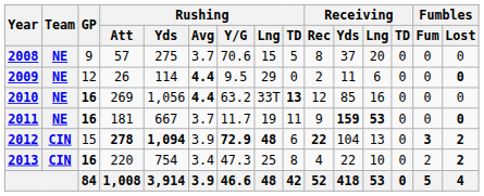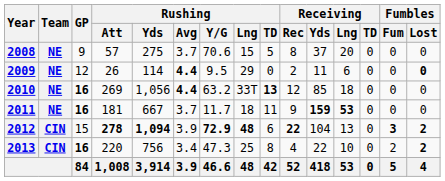 <table class="wikitable" style="text-align:center">
 <tr>
 <th rowspan="2">Year</th>
 <th rowspan="2">Team</th>
 <th rowspan="2">GP</th>
 <th colspan="6">Rushing</th>
 <th colspan="4">Receiving</th>
 <th colspan="2">Fumbles</th>
 </tr>
 <tr>
 <th>Att</th>
 <th>Yds</th>
 <th>Avg</th>
 <th>Y/G</th>
 <th>Lng</th>
 <th>TD</th>
 <th>Rec</th>
 <th>Yds</th>
 <th>Lng</th>
 <th>TD</th>
 <th>Fum</th>
 <th>Lost</th>
 </tr>
 <tr>
 <th><a href='#'>2008</a></th>
 <th><a href='#'>NE</a></th>
 <td>9</td>
 <td>57</td>
 <td>275</td>
 <td>3.7</td>
 <td>70.6</td>
 <td>15</td>
 <td>5</td>
 <td>8</td>
 <td>37</td>
 <td>20</td>
 <td>0</td>
 <td>0</td>
 <td>0</td>
 </tr>
 <tr>
 <th><a href='#'>2009</a></th>
 <th><a href='#'>NE</a></th>
 <td>12</td>
 <td>26</td>
 <td>114</td>
 <td><strong>4.4</strong></td>
 <td>9.5</td>
 <td>29</td>
 <td>0</td>
 <td>2</td>
 <td>11</td>
 <td>6</td>
 <td>0</td>
 <td>0</td>
 <td><strong>0</strong></td>
 </tr>
 <tr>
 <th><a href='#'>2010</a></th>
 <th><a href='#'>NE</a></th>
 <td><strong>16</strong></td>
 <td>269</td>
 <td>1,056</td>
 <td><strong>4.4</strong></td>
 <td>63.2</td>
 <td>33T</td>
 <td><strong>13</strong></td>
 <td>12</td>
 <td>85</td>
-<td>16</td>
+<td>18</td>
 <td>0</td>
 <td>0</td>
 <td>0</td>
 </tr>
 <tr>
 <th><a href='#'>2011</a></th>
 <th><a href='#'>NE</a></th>
 <td><strong>16</strong></td>
 <td>181</td>
 <td>667</td>
 <td>3.7</td>
 <td>11.7</td>
-<td>19</td>
+<td>18</td>
 <td>11</td>
 <td>9</td>
 <td><strong>159</strong></td>
 <td><strong>53</strong></td>
 <td>0</td>
 <td>0</td>
-<td><strong>0</strong></td>
+<td>0</td>
 </tr>
 <tr>
 <th><a href='#'>2012</a></th>
 <th><a href='#'>CIN</a></th>
 <td>15</td>
 <td><strong>278</strong></td>
 <td><strong>1,094</strong></td>
 <td>3.9</td>
 <td><strong>72.9</strong></td>
 <td><strong>48</strong></td>
 <td>6</td>
 <td><strong>22</strong></td>
 <td>104</td>
 <td>13</td>
 <td>0</td>
 <td><strong>3</strong></td>
 <td><strong>2</strong></td>
 </tr>
 <tr>
 <th><a href='#'>2013</a></th>
 <th><a href='#'>CIN</a></th>
 <td><strong>16</strong></td>
 <td>220</td>
-<td>754</td>
+<td>756</td>
 <td>3.4</td>
 <td>47.3</td>
 <td>25</td>
 <td>8</td>
 <td>4</td>
 <td>22</td>
 <td>10</td>
 <td>0</td>
 <td>2</td>
 <td><strong>2</strong></td>
 </tr>
 <tr>
 <th colspan="2"></th>
 <th>84</th>
 <th>1,008</th>
 <th>3,914</th>
 <th>3.9</th>
 <th>46.6</th>
 <th>48</th>
 <th>42</th>
 <th>52</th>
 <th>418</th>
 <th>53</th>
 <th>0</th>
 <th>5</th>
 <th>4</th>
 </tr>
 </table>
